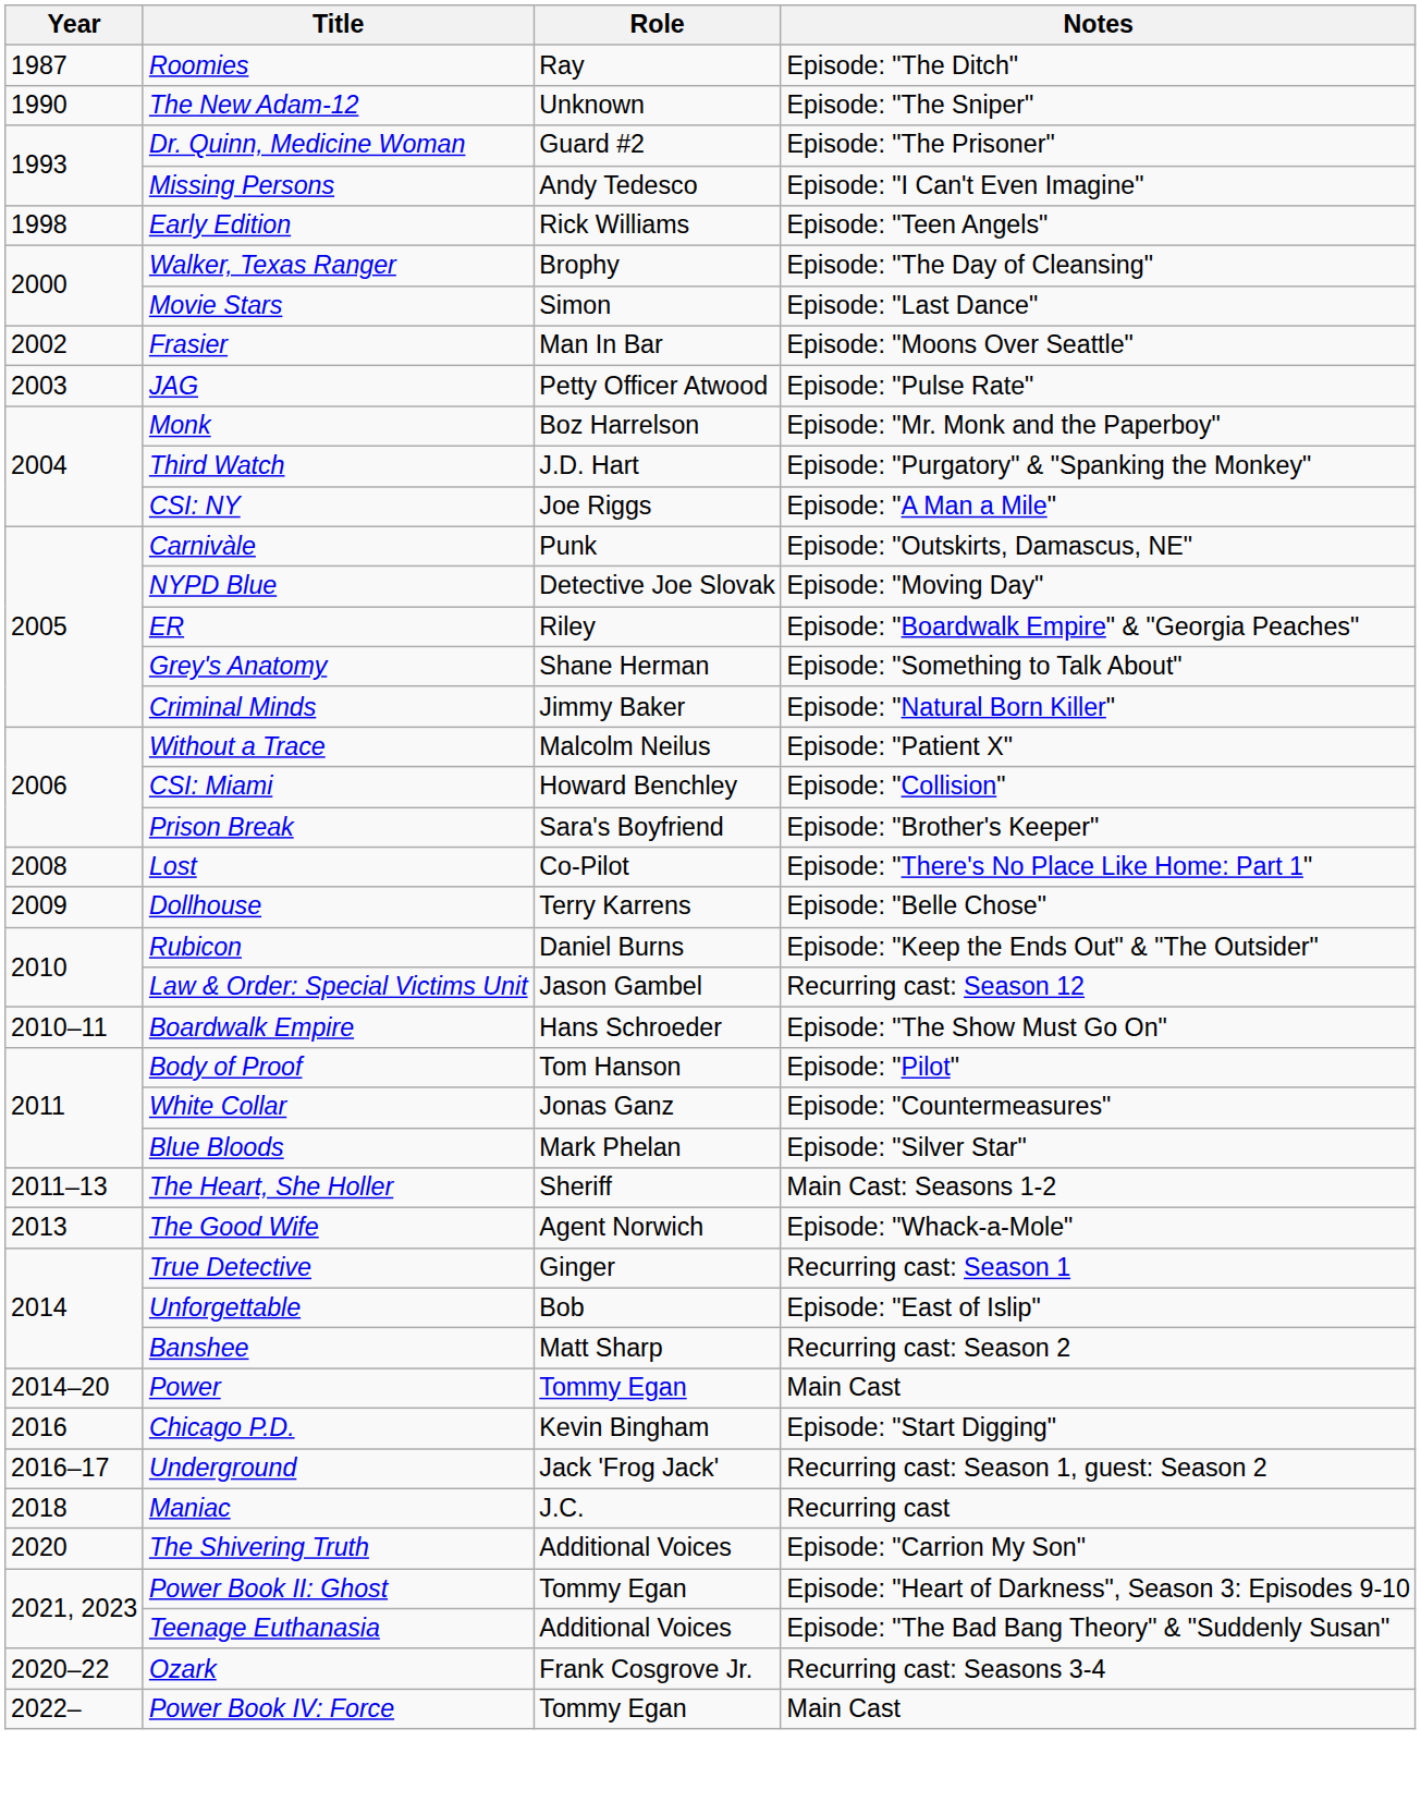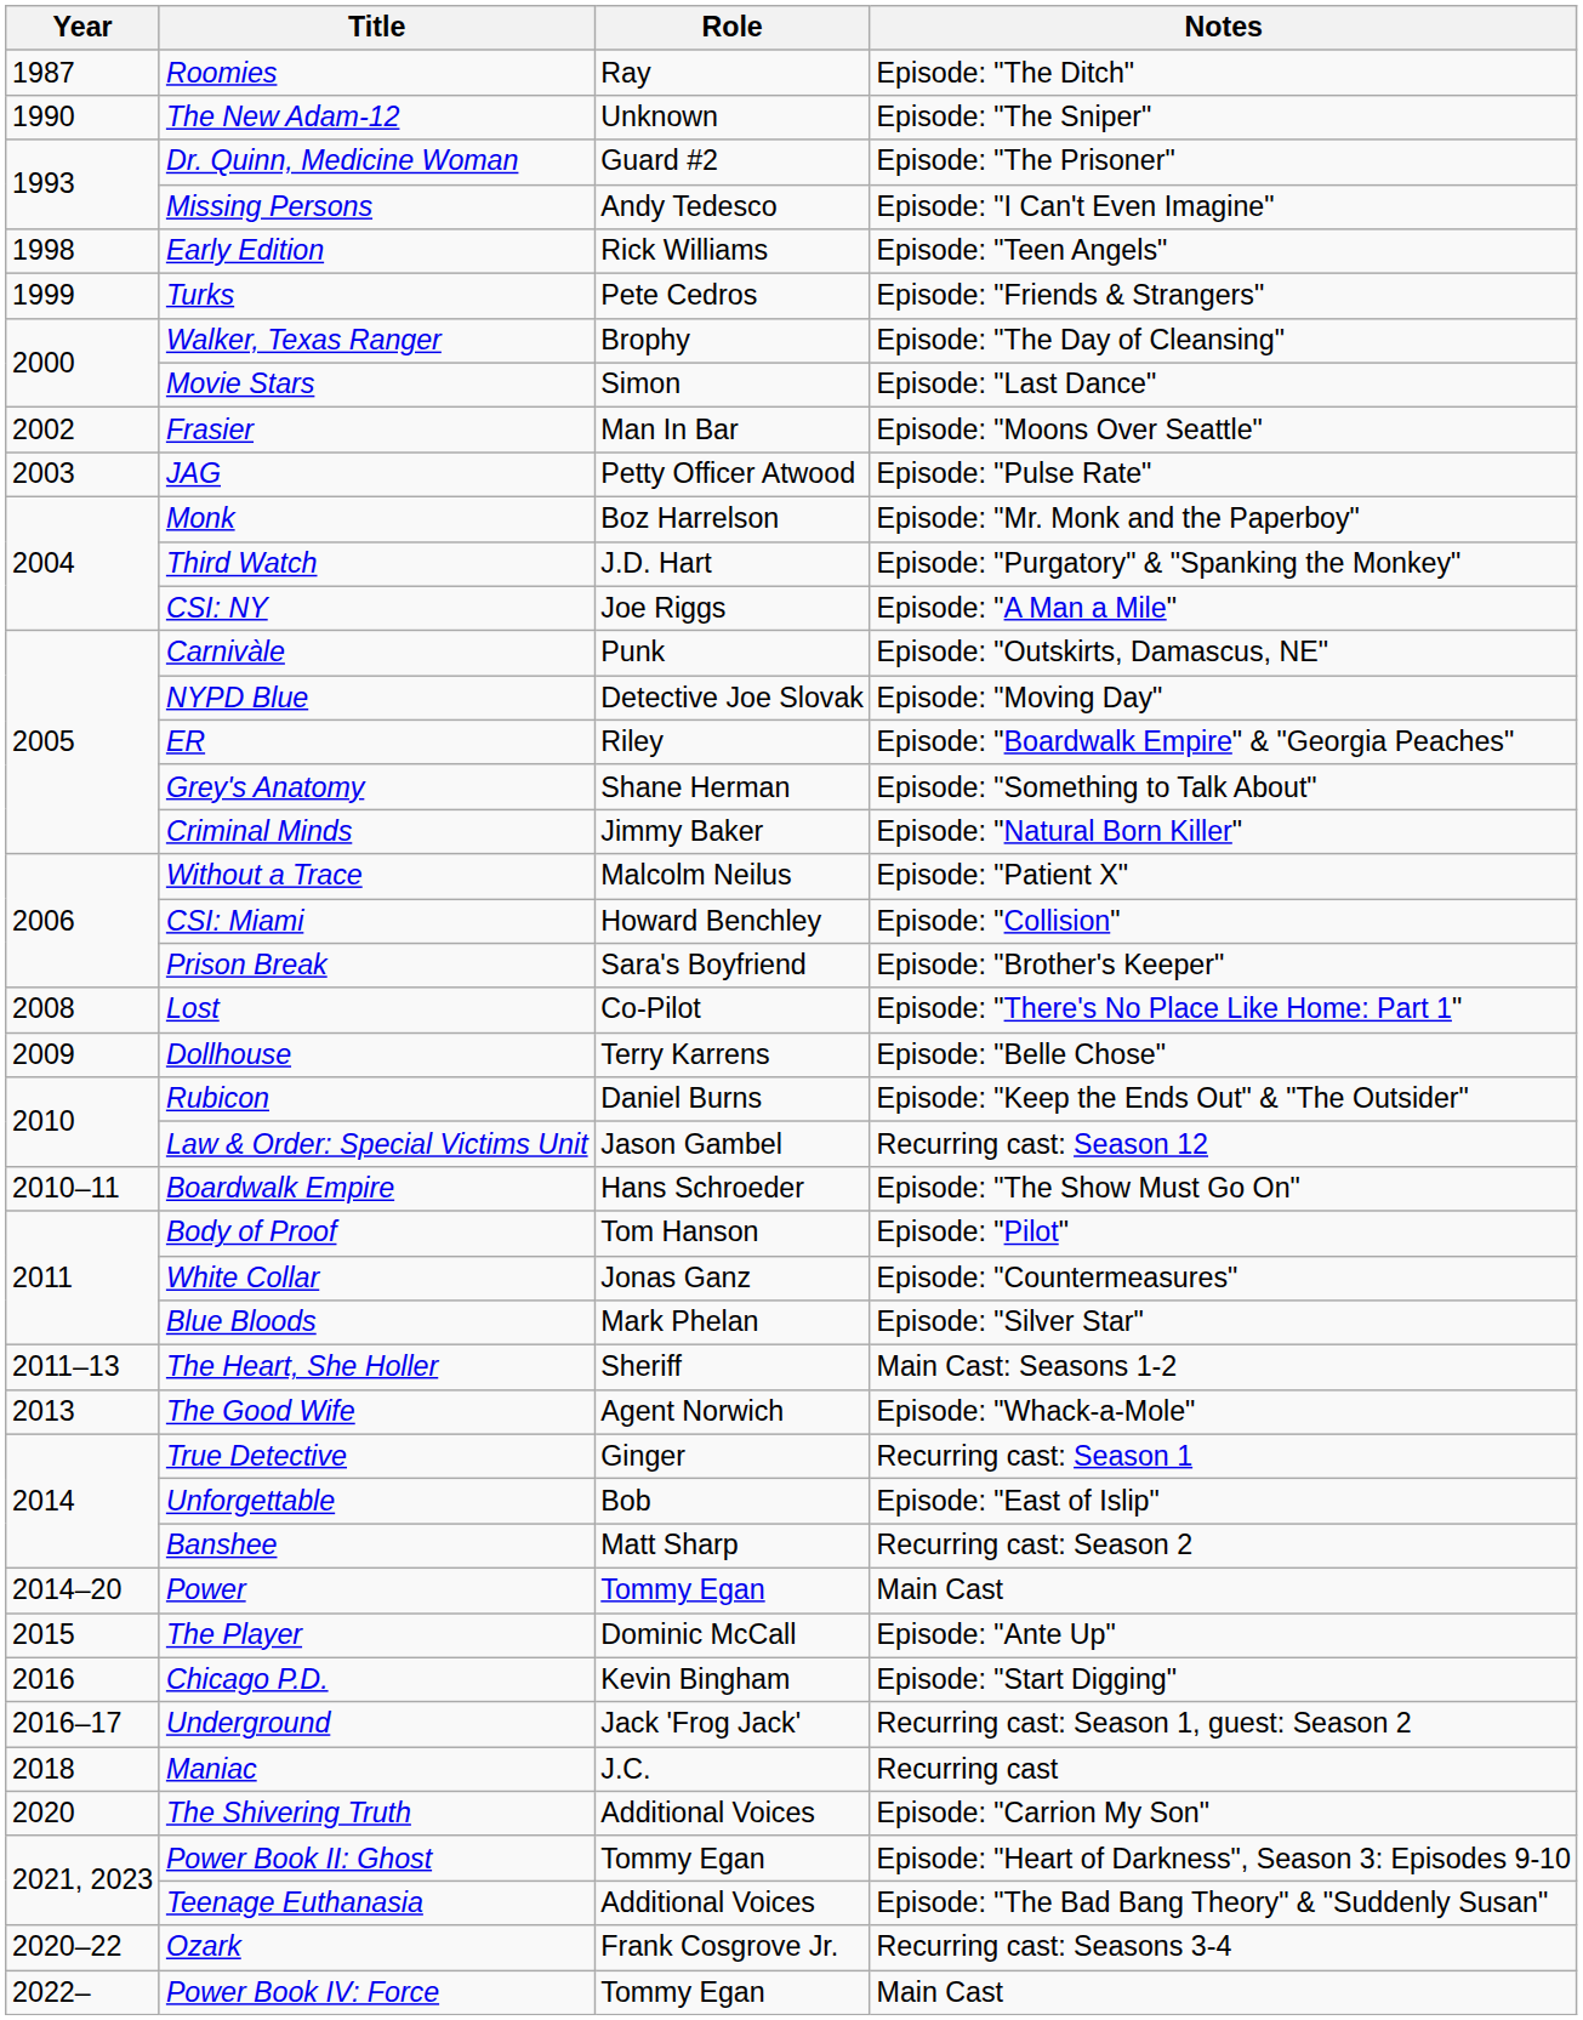 <table class="wikitable sortable">
 <tr>
 <th>Year</th>
 <th>Title</th>
 <th>Role</th>
 <th class="unsortable">Notes</th>
 </tr>
 <tr>
 <td>1987</td>
 <td><em><a href='#'>Roomies</a></em></td>
 <td>Ray</td>
 <td>Episode: "The Ditch"</td>
 </tr>
 <tr>
 <td>1990</td>
 <td><em><a href='#'>The New Adam-12</a></em></td>
 <td>Unknown</td>
 <td>Episode: "The Sniper"</td>
 </tr>
 <tr>
 <td rowspan="2">1993</td>
 <td><em><a href='#'>Dr. Quinn, Medicine Woman</a></em></td>
 <td>Guard #2</td>
 <td>Episode: "The Prisoner"</td>
 </tr>
 <tr>
 <td><em><a href='#'>Missing Persons</a></em></td>
 <td>Andy Tedesco</td>
 <td>Episode: "I Can't Even Imagine"</td>
 </tr>
 <tr>
 <td>1998</td>
 <td><em><a href='#'>Early Edition</a></em></td>
 <td>Rick Williams</td>
 <td>Episode: "Teen Angels"</td>
+</tr>
+<tr>
+<td>1999</td>
+<td><em><a href='#'>Turks</a></em></td>
+<td>Pete Cedros</td>
+<td>Episode: "Friends & Strangers"</td>
 </tr>
 <tr>
 <td rowspan="2">2000</td>
 <td><em><a href='#'>Walker, Texas Ranger</a></em></td>
 <td>Brophy</td>
 <td>Episode: "The Day of Cleansing"</td>
 </tr>
 <tr>
 <td><em><a href='#'>Movie Stars</a></em></td>
 <td>Simon</td>
 <td>Episode: "Last Dance"</td>
 </tr>
 <tr>
 <td>2002</td>
 <td><em><a href='#'>Frasier</a></em></td>
 <td>Man In Bar</td>
 <td>Episode: "Moons Over Seattle"</td>
 </tr>
 <tr>
 <td>2003</td>
 <td><em><a href='#'>JAG</a></em></td>
 <td>Petty Officer Atwood</td>
 <td>Episode: "Pulse Rate"</td>
 </tr>
 <tr>
 <td rowspan="3">2004</td>
 <td><em><a href='#'>Monk</a></em></td>
 <td>Boz Harrelson</td>
 <td>Episode: "Mr. Monk and the Paperboy"</td>
 </tr>
 <tr>
 <td><em><a href='#'>Third Watch</a></em></td>
 <td>J.D. Hart</td>
 <td>Episode: "Purgatory" & "Spanking the Monkey"</td>
 </tr>
 <tr>
 <td><em><a href='#'>CSI: NY</a></em></td>
 <td>Joe Riggs</td>
 <td>Episode: "<a href='#'>A Man a Mile</a>"</td>
 </tr>
 <tr>
 <td rowspan="5">2005</td>
 <td><em><a href='#'>Carnivàle</a></em></td>
 <td>Punk</td>
 <td>Episode: "Outskirts, Damascus, NE"</td>
 </tr>
 <tr>
 <td><em><a href='#'>NYPD Blue</a></em></td>
 <td>Detective Joe Slovak</td>
 <td>Episode: "Moving Day"</td>
 </tr>
 <tr>
 <td><em><a href='#'>ER</a></em></td>
 <td>Riley</td>
 <td>Episode: "<a href='#'>Boardwalk Empire</a>" & "Georgia Peaches"</td>
 </tr>
 <tr>
 <td><em><a href='#'>Grey's Anatomy</a></em></td>
 <td>Shane Herman</td>
 <td>Episode: "Something to Talk About"</td>
 </tr>
 <tr>
 <td><em><a href='#'>Criminal Minds</a></em></td>
 <td>Jimmy Baker</td>
 <td>Episode: "<a href='#'>Natural Born Killer</a>"</td>
 </tr>
 <tr>
 <td rowspan="3">2006</td>
 <td><em><a href='#'>Without a Trace</a></em></td>
 <td>Malcolm Neilus</td>
 <td>Episode: "Patient X"</td>
 </tr>
 <tr>
 <td><em><a href='#'>CSI: Miami</a></em></td>
 <td>Howard Benchley</td>
 <td>Episode: "<a href='#'>Collision</a>"</td>
 </tr>
 <tr>
 <td><em><a href='#'>Prison Break</a></em></td>
 <td>Sara's Boyfriend</td>
 <td>Episode: "Brother's Keeper"</td>
 </tr>
 <tr>
 <td>2008</td>
 <td><em><a href='#'>Lost</a></em></td>
 <td>Co-Pilot</td>
 <td>Episode: "<a href='#'>There's No Place Like Home: Part 1</a>"</td>
 </tr>
 <tr>
 <td>2009</td>
 <td><em><a href='#'>Dollhouse</a></em></td>
 <td>Terry Karrens</td>
 <td>Episode: "Belle Chose"</td>
 </tr>
 <tr>
 <td rowspan="2">2010</td>
 <td><em><a href='#'>Rubicon</a></em></td>
 <td>Daniel Burns</td>
 <td>Episode: "Keep the Ends Out" & "The Outsider"</td>
 </tr>
 <tr>
 <td><em><a href='#'>Law & Order: Special Victims Unit</a></em></td>
 <td>Jason Gambel</td>
 <td>Recurring cast: <a href='#'>Season 12</a></td>
 </tr>
 <tr>
 <td>2010–11</td>
 <td><em><a href='#'>Boardwalk Empire</a></em></td>
 <td>Hans Schroeder</td>
 <td>Episode: "The Show Must Go On"</td>
 </tr>
 <tr>
 <td rowspan="3">2011</td>
 <td><em><a href='#'>Body of Proof</a></em></td>
 <td>Tom Hanson</td>
 <td>Episode: "<a href='#'>Pilot</a>"</td>
 </tr>
 <tr>
 <td><em><a href='#'>White Collar</a></em></td>
 <td>Jonas Ganz</td>
 <td>Episode: "Countermeasures"</td>
 </tr>
 <tr>
 <td><em><a href='#'>Blue Bloods</a></em></td>
 <td>Mark Phelan</td>
 <td>Episode: "Silver Star"</td>
 </tr>
 <tr>
 <td>2011–13</td>
 <td><em><a href='#'>The Heart, She Holler</a></em></td>
 <td>Sheriff</td>
 <td>Main Cast: Seasons 1-2</td>
 </tr>
 <tr>
 <td>2013</td>
 <td><em><a href='#'>The Good Wife</a></em></td>
 <td>Agent Norwich</td>
 <td>Episode: "Whack-a-Mole"</td>
 </tr>
 <tr>
 <td rowspan="3">2014</td>
 <td><em><a href='#'>True Detective</a></em></td>
 <td>Ginger</td>
 <td>Recurring cast: <a href='#'>Season 1</a></td>
 </tr>
 <tr>
 <td><em><a href='#'>Unforgettable</a></em></td>
 <td>Bob</td>
 <td>Episode: "East of Islip"</td>
 </tr>
 <tr>
 <td><em><a href='#'>Banshee</a></em></td>
 <td>Matt Sharp</td>
 <td>Recurring cast: Season 2</td>
 </tr>
 <tr>
 <td>2014–20</td>
 <td><em><a href='#'>Power</a></em></td>
 <td><a href='#'>Tommy Egan</a></td>
 <td>Main Cast</td>
 </tr>
 <tr>
+<td>2015</td>
+<td><em><a href='#'>The Player</a></em></td>
+<td>Dominic McCall</td>
+<td>Episode: "Ante Up"</td>
+</tr>
+<tr>
 <td>2016</td>
 <td><em><a href='#'>Chicago P.D.</a></em></td>
 <td>Kevin Bingham</td>
 <td>Episode: "Start Digging"</td>
 </tr>
 <tr>
 <td>2016–17</td>
 <td><em><a href='#'>Underground</a></em></td>
 <td>Jack 'Frog Jack'</td>
 <td>Recurring cast: Season 1, guest: Season 2</td>
 </tr>
 <tr>
 <td>2018</td>
 <td><em><a href='#'>Maniac</a></em></td>
 <td>J.C.</td>
 <td>Recurring cast</td>
 </tr>
 <tr>
 <td>2020</td>
 <td><em><a href='#'>The Shivering Truth</a></em></td>
 <td>Additional Voices</td>
 <td>Episode: "Carrion My Son"</td>
 </tr>
 <tr>
 <td rowspan="2">2021, 2023</td>
 <td><em><a href='#'>Power Book II: Ghost</a></em></td>
 <td>Tommy Egan</td>
 <td>Episode: "Heart of Darkness", Season 3: Episodes 9-10</td>
 </tr>
 <tr>
 <td><em><a href='#'>Teenage Euthanasia</a></em></td>
 <td>Additional Voices</td>
 <td>Episode: "The Bad Bang Theory" & "Suddenly Susan"</td>
 </tr>
 <tr>
 <td>2020–22</td>
 <td><em><a href='#'>Ozark</a></em></td>
 <td>Frank Cosgrove Jr.</td>
 <td>Recurring cast: Seasons 3-4</td>
 </tr>
 <tr>
 <td>2022–</td>
 <td><em><a href='#'>Power Book IV: Force</a></em></td>
 <td>Tommy Egan</td>
 <td>Main Cast</td>
 </tr>
 </table>
